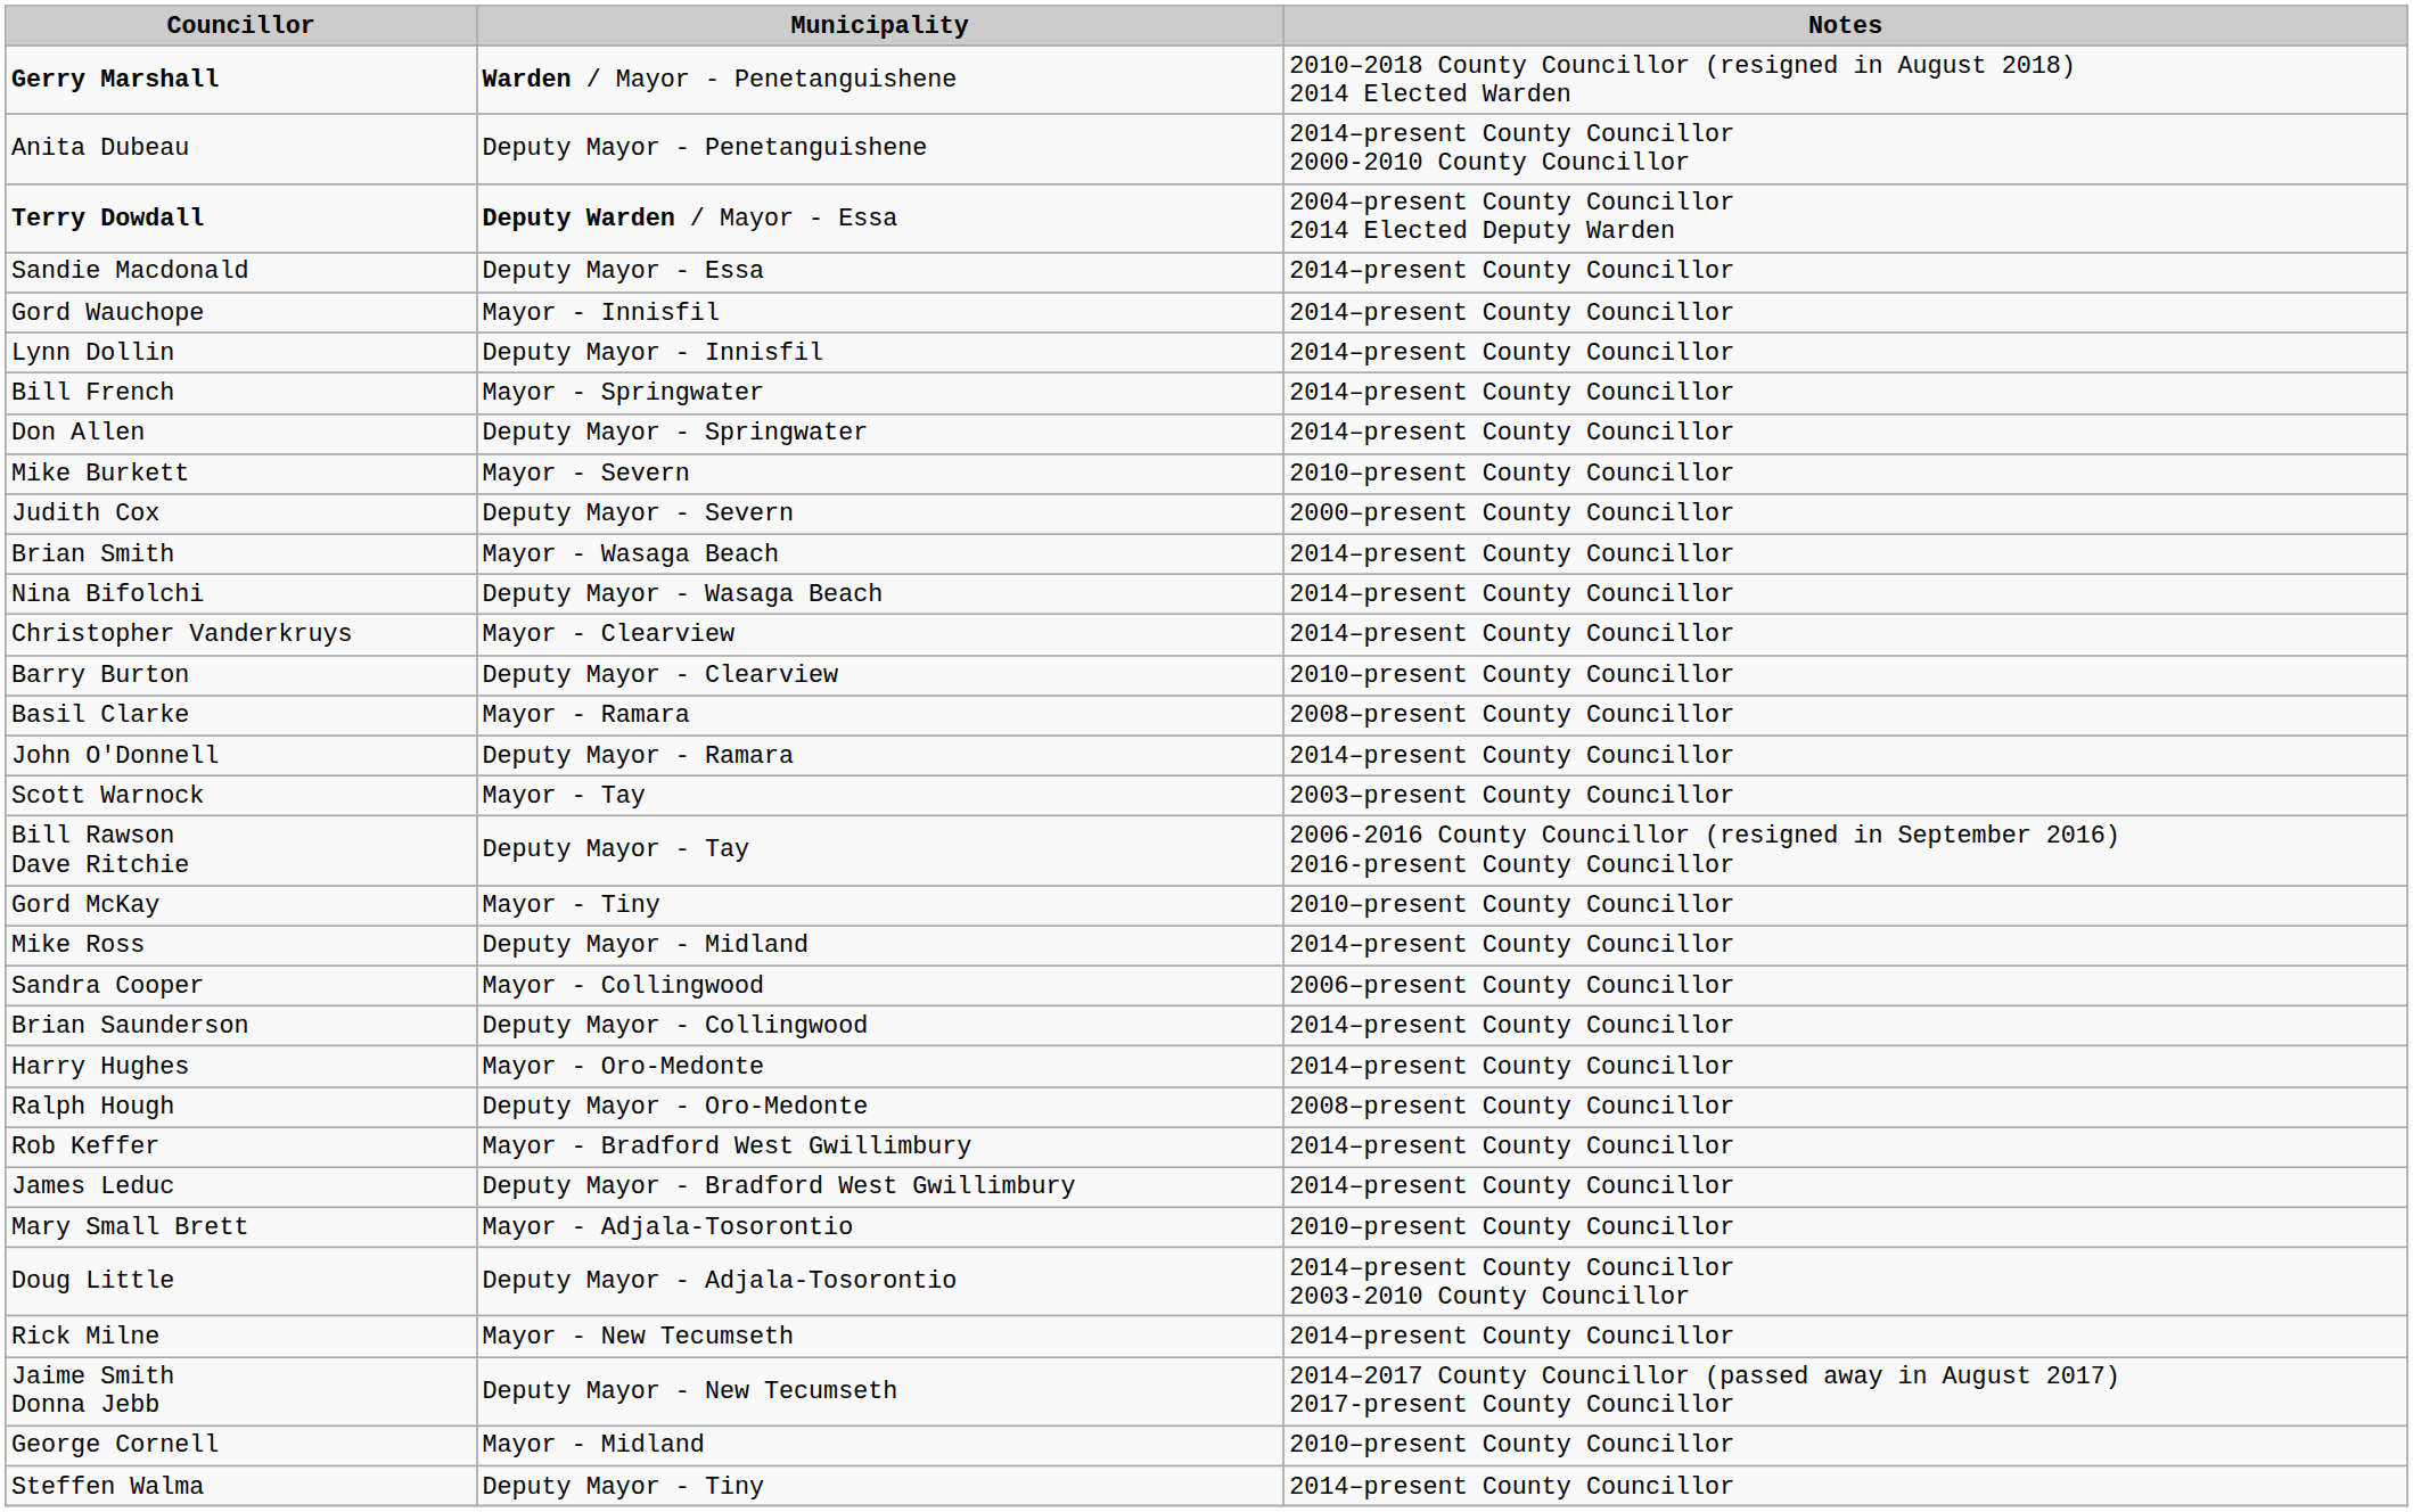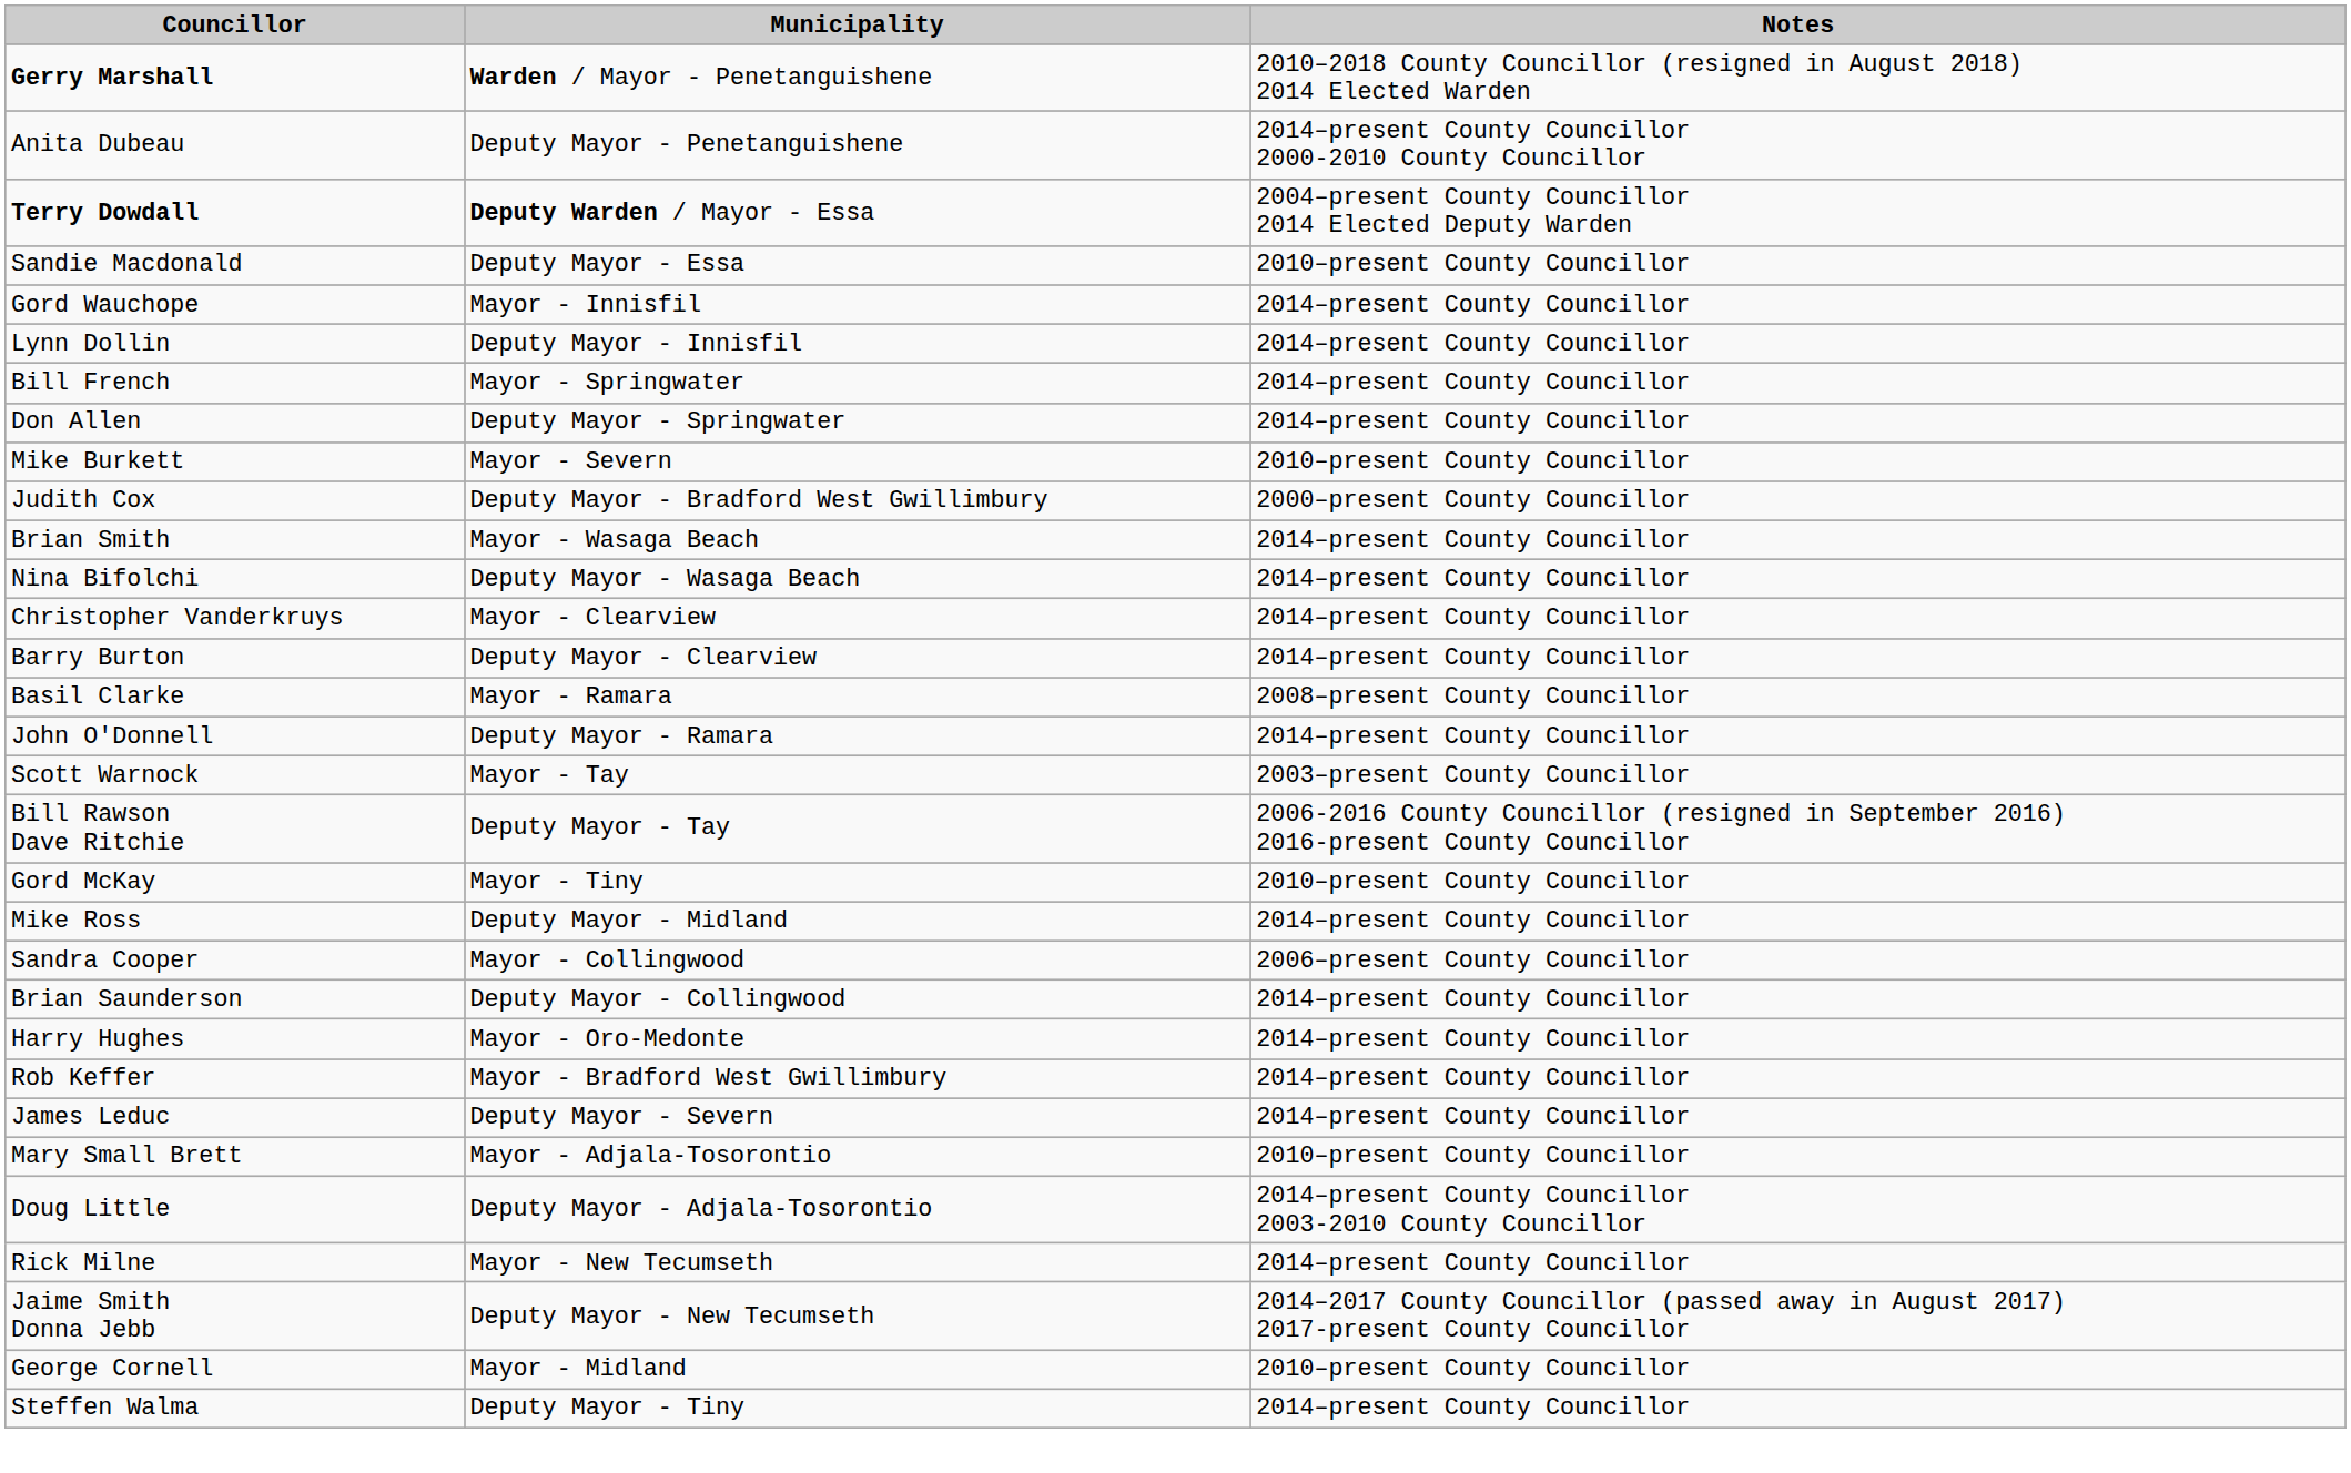 <table class="wikitable" width=100%>
 <tr>
 <th style="background:#cccccc;"><strong>Councillor</strong></th>
 <th style="background:#cccccc;"><strong>Municipality</strong></th>
 <th style="background:#cccccc;"><strong>Notes</strong></th>
 </tr>
 <tr>
 <td><strong>Gerry Marshall</strong></td>
 <td><strong>Warden</strong> / Mayor - Penetanguishene</td>
 <td>2010–2018 County Councillor (resigned in August 2018) <br>2014 Elected Warden</td>
 </tr>
 <tr>
 <td>Anita Dubeau</td>
 <td>Deputy Mayor - Penetanguishene</td>
 <td>2014–present County Councillor<br>2000-2010 County Councillor</td>
 </tr>
 <tr>
 <td><strong>Terry Dowdall</strong></td>
 <td><strong>Deputy Warden</strong> / Mayor - Essa</td>
 <td>2004–present County Councillor<br>2014 Elected Deputy Warden</td>
 </tr>
 <tr>
 <td>Sandie Macdonald</td>
 <td>Deputy Mayor - Essa</td>
-<td>2014–present County Councillor</td>
+<td>2010–present County Councillor</td>
 </tr>
 <tr>
 <td>Gord Wauchope</td>
 <td>Mayor - Innisfil</td>
 <td>2014–present County Councillor</td>
 </tr>
 <tr>
 <td>Lynn Dollin</td>
 <td>Deputy Mayor - Innisfil</td>
 <td>2014–present County Councillor</td>
 </tr>
 <tr>
 <td>Bill French</td>
 <td>Mayor - Springwater</td>
 <td>2014–present County Councillor</td>
 </tr>
 <tr>
 <td>Don Allen</td>
 <td>Deputy Mayor - Springwater</td>
 <td>2014–present County Councillor</td>
 </tr>
 <tr>
 <td>Mike Burkett</td>
 <td>Mayor - Severn</td>
 <td>2010–present County Councillor</td>
 </tr>
 <tr>
 <td>Judith Cox</td>
-<td>Deputy Mayor - Severn</td>
+<td>Deputy Mayor - Bradford West Gwillimbury</td>
 <td>2000–present County Councillor</td>
 </tr>
 <tr>
 <td>Brian Smith</td>
 <td>Mayor - Wasaga Beach</td>
 <td>2014–present County Councillor</td>
 </tr>
 <tr>
 <td>Nina Bifolchi</td>
 <td>Deputy Mayor - Wasaga Beach</td>
 <td>2014–present County Councillor</td>
 </tr>
 <tr>
 <td>Christopher Vanderkruys</td>
 <td>Mayor - Clearview</td>
 <td>2014–present County Councillor</td>
 </tr>
 <tr>
 <td>Barry Burton</td>
 <td>Deputy Mayor - Clearview</td>
-<td>2010–present County Councillor</td>
+<td>2014–present County Councillor</td>
 </tr>
 <tr>
 <td>Basil Clarke</td>
 <td>Mayor - Ramara</td>
 <td>2008–present County Councillor</td>
 </tr>
 <tr>
 <td>John O'Donnell</td>
 <td>Deputy Mayor - Ramara</td>
 <td>2014–present County Councillor</td>
 </tr>
 <tr>
 <td>Scott Warnock</td>
 <td>Mayor - Tay</td>
 <td>2003–present County Councillor</td>
 </tr>
 <tr>
 <td>Bill Rawson <br> Dave Ritchie</td>
 <td>Deputy Mayor - Tay</td>
 <td>2006-2016 County Councillor (resigned in September 2016)  <br> 2016-present County Councillor </td>
 </tr>
 <tr>
 <td>Gord McKay</td>
 <td>Mayor - Tiny</td>
 <td>2010–present County Councillor</td>
 </tr>
 <tr>
 <td>Mike Ross</td>
 <td>Deputy Mayor - Midland</td>
 <td>2014–present County Councillor</td>
 </tr>
 <tr>
 <td>Sandra Cooper</td>
 <td>Mayor - Collingwood</td>
 <td>2006–present County Councillor</td>
 </tr>
 <tr>
 <td>Brian Saunderson</td>
 <td>Deputy Mayor - Collingwood</td>
 <td>2014–present County Councillor</td>
 </tr>
 <tr>
 <td>Harry Hughes</td>
 <td>Mayor - Oro-Medonte</td>
 <td>2014–present County Councillor</td>
 </tr>
 <tr>
-<td>Ralph Hough</td>
-<td>Deputy Mayor - Oro-Medonte</td>
-<td>2008–present County Councillor</td>
-</tr>
-<tr>
 <td>Rob Keffer</td>
 <td>Mayor - Bradford West Gwillimbury</td>
 <td>2014–present County Councillor</td>
 </tr>
 <tr>
 <td>James Leduc</td>
-<td>Deputy Mayor - Bradford West Gwillimbury</td>
+<td>Deputy Mayor - Severn</td>
 <td>2014–present County Councillor</td>
 </tr>
 <tr>
 <td>Mary Small Brett</td>
 <td>Mayor - Adjala-Tosorontio</td>
 <td>2010–present County Councillor</td>
 </tr>
 <tr>
 <td>Doug Little</td>
 <td>Deputy Mayor - Adjala-Tosorontio</td>
 <td>2014–present County Councillor <br> 2003-2010 County Councillor</td>
 </tr>
 <tr>
 <td>Rick Milne</td>
 <td>Mayor - New Tecumseth</td>
 <td>2014–present County Councillor</td>
 </tr>
 <tr>
 <td>Jaime Smith <br> Donna Jebb</td>
 <td>Deputy Mayor - New Tecumseth</td>
 <td>2014–2017 County Councillor (passed away in August 2017)  <br> 2017-present County Councillor </td>
 </tr>
 <tr>
 <td>George Cornell</td>
 <td>Mayor - Midland</td>
 <td>2010–present County Councillor</td>
 </tr>
 <tr>
 <td>Steffen Walma</td>
 <td>Deputy Mayor - Tiny</td>
 <td>2014–present County Councillor</td>
 </tr>
 <tr>
 </tr>
 </table>
